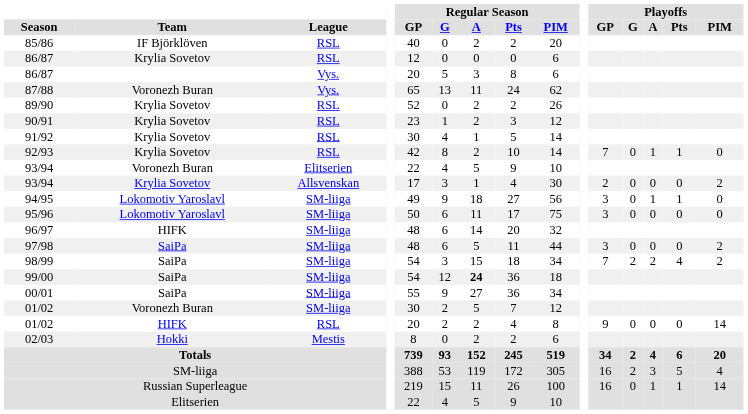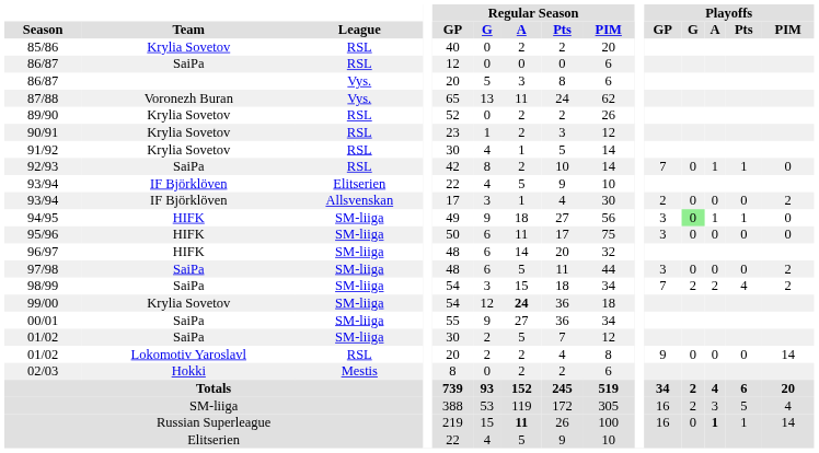 <table border="0" cellpadding="1" cellspacing="0" style="text-align:center; width:75%">
 <tr bgcolor="#e0e0e0">
 <th colspan="3"  bgcolor="#ffffff"> </th>
 <th rowspan="99" bgcolor="#ffffff"> </th>
 <th colspan="5">Regular Season</th>
 <th rowspan="99" bgcolor="#ffffff"> </th>
 <th colspan="5">Playoffs</th>
 </tr>
 <tr bgcolor="#e0e0e0">
 <th>Season</th>
 <th>Team</th>
 <th>League</th>
 <th>GP</th>
 <th><a href='#'>G</a></th>
 <th><a href='#'>A</a></th>
 <th><a href='#'>Pts</a></th>
 <th><a href='#'>PIM</a></th>
 <th>GP</th>
 <th>G</th>
 <th>A</th>
 <th>Pts</th>
 <th>PIM</th>
 </tr>
 <tr ALIGN="center">
 <td>85/86</td>
-<td>IF Björklöven</td>
+<td><a href='#'>Krylia Sovetov</a></td>
 <td><a href='#'>RSL</a></td>
 <td>40</td>
 <td>0</td>
 <td>2</td>
 <td>2</td>
 <td>20</td>
 <td></td>
 <td></td>
 <td></td>
 <td></td>
 <td></td>
 </tr>
 <tr ALIGN="center" bgcolor="#f0f0f0">
 <td>86/87</td>
-<td>Krylia Sovetov</td>
+<td>SaiPa</td>
 <td><a href='#'>RSL</a></td>
 <td>12</td>
 <td>0</td>
 <td>0</td>
 <td>0</td>
 <td>6</td>
 <td></td>
 <td></td>
 <td></td>
 <td></td>
 <td></td>
 </tr>
 <tr ALIGN="center">
 <td>86/87</td>
 <td></td>
 <td><a href='#'>Vys.</a></td>
 <td>20</td>
 <td>5</td>
 <td>3</td>
 <td>8</td>
 <td>6</td>
 <td></td>
 <td></td>
 <td></td>
 <td></td>
 <td></td>
 </tr>
 <tr ALIGN="center" bgcolor="#f0f0f0">
 <td>87/88</td>
 <td>Voronezh Buran</td>
 <td><a href='#'>Vys.</a></td>
 <td>65</td>
 <td>13</td>
 <td>11</td>
 <td>24</td>
 <td>62</td>
 <td></td>
 <td></td>
 <td></td>
 <td></td>
 <td></td>
 </tr>
 <tr ALIGN="center">
 <td>89/90</td>
 <td>Krylia Sovetov</td>
 <td><a href='#'>RSL</a></td>
 <td>52</td>
 <td>0</td>
 <td>2</td>
 <td>2</td>
 <td>26</td>
 <td></td>
 <td></td>
 <td></td>
 <td></td>
 <td></td>
 </tr>
 <tr ALIGN="center" bgcolor="#f0f0f0">
 <td>90/91</td>
 <td>Krylia Sovetov</td>
 <td><a href='#'>RSL</a></td>
 <td>23</td>
 <td>1</td>
 <td>2</td>
 <td>3</td>
 <td>12</td>
 <td></td>
 <td></td>
 <td></td>
 <td></td>
 <td></td>
 </tr>
 <tr ALIGN="center">
 <td>91/92</td>
 <td>Krylia Sovetov</td>
 <td><a href='#'>RSL</a></td>
 <td>30</td>
 <td>4</td>
 <td>1</td>
 <td>5</td>
 <td>14</td>
 <td></td>
 <td></td>
 <td></td>
 <td></td>
 <td></td>
 </tr>
 <tr ALIGN="center" bgcolor="#f0f0f0">
 <td>92/93</td>
-<td>Krylia Sovetov</td>
+<td>SaiPa</td>
 <td><a href='#'>RSL</a></td>
 <td>42</td>
 <td>8</td>
 <td>2</td>
 <td>10</td>
 <td>14</td>
 <td>7</td>
 <td>0</td>
 <td>1</td>
 <td>1</td>
 <td>0</td>
 </tr>
 <tr ALIGN="center">
 <td>93/94</td>
-<td>Voronezh Buran</td>
+<td><a href='#'>IF Björklöven</a></td>
 <td><a href='#'>Elitserien</a></td>
 <td>22</td>
 <td>4</td>
 <td>5</td>
 <td>9</td>
 <td>10</td>
 <td></td>
 <td></td>
 <td></td>
 <td></td>
 <td></td>
 </tr>
 <tr ALIGN="center" bgcolor="#f0f0f0">
 <td>93/94</td>
-<td><a href='#'>Krylia Sovetov</a></td>
+<td>IF Björklöven</td>
 <td><a href='#'>Allsvenskan</a></td>
 <td>17</td>
 <td>3</td>
 <td>1</td>
 <td>4</td>
 <td>30</td>
 <td>2</td>
 <td>0</td>
 <td>0</td>
 <td>0</td>
 <td>2</td>
 </tr>
 <tr ALIGN="center">
 <td>94/95</td>
-<td><a href='#'>Lokomotiv Yaroslavl</a></td>
+<td><a href='#'>HIFK</a></td>
 <td><a href='#'>SM-liiga</a></td>
 <td>49</td>
 <td>9</td>
 <td>18</td>
 <td>27</td>
 <td>56</td>
 <td>3</td>
-<td>0</td>
+<td style="background: lightgreen;">0</td>
 <td>1</td>
 <td>1</td>
 <td>0</td>
 </tr>
 <tr ALIGN="center" bgcolor="#f0f0f0">
 <td>95/96</td>
-<td><a href='#'>Lokomotiv Yaroslavl</a></td>
+<td>HIFK</td>
 <td><a href='#'>SM-liiga</a></td>
 <td>50</td>
 <td>6</td>
 <td>11</td>
 <td>17</td>
 <td>75</td>
 <td>3</td>
 <td>0</td>
 <td>0</td>
 <td>0</td>
 <td>0</td>
 </tr>
 <tr ALIGN="center">
 <td>96/97</td>
 <td>HIFK</td>
 <td><a href='#'>SM-liiga</a></td>
 <td>48</td>
 <td>6</td>
 <td>14</td>
 <td>20</td>
 <td>32</td>
 <td></td>
 <td></td>
 <td></td>
 <td></td>
 <td></td>
 </tr>
 <tr ALIGN="center" bgcolor="#f0f0f0">
 <td>97/98</td>
 <td><a href='#'>SaiPa</a></td>
 <td><a href='#'>SM-liiga</a></td>
 <td>48</td>
 <td>6</td>
 <td>5</td>
 <td>11</td>
 <td>44</td>
 <td>3</td>
 <td>0</td>
 <td>0</td>
 <td>0</td>
 <td>2</td>
 </tr>
 <tr ALIGN="center">
 <td>98/99</td>
 <td>SaiPa</td>
 <td><a href='#'>SM-liiga</a></td>
 <td>54</td>
 <td>3</td>
 <td>15</td>
 <td>18</td>
 <td>34</td>
 <td>7</td>
 <td>2</td>
 <td>2</td>
 <td>4</td>
 <td>2</td>
 </tr>
 <tr ALIGN="center" bgcolor="#f0f0f0">
 <td>99/00</td>
-<td>SaiPa</td>
+<td>Krylia Sovetov</td>
 <td><a href='#'>SM-liiga</a></td>
 <td>54</td>
 <td>12</td>
 <td><strong>24</strong></td>
 <td>36</td>
 <td>18</td>
 <td></td>
 <td></td>
 <td></td>
 <td></td>
 <td></td>
 </tr>
 <tr ALIGN="center">
 <td>00/01</td>
 <td>SaiPa</td>
 <td><a href='#'>SM-liiga</a></td>
 <td>55</td>
 <td>9</td>
 <td>27</td>
 <td>36</td>
 <td>34</td>
 <td></td>
 <td></td>
 <td></td>
 <td></td>
 <td></td>
 </tr>
 <tr ALIGN="center" bgcolor="#f0f0f0">
 <td>01/02</td>
-<td>Voronezh Buran</td>
+<td>SaiPa</td>
 <td><a href='#'>SM-liiga</a></td>
 <td>30</td>
 <td>2</td>
 <td>5</td>
 <td>7</td>
 <td>12</td>
 <td></td>
 <td></td>
 <td></td>
 <td></td>
 <td></td>
 </tr>
 <tr ALIGN="center">
 <td>01/02</td>
-<td><a href='#'>HIFK</a></td>
+<td><a href='#'>Lokomotiv Yaroslavl</a></td>
 <td><a href='#'>RSL</a></td>
 <td>20</td>
 <td>2</td>
 <td>2</td>
 <td>4</td>
 <td>8</td>
 <td>9</td>
 <td>0</td>
 <td>0</td>
 <td>0</td>
 <td>14</td>
 </tr>
 <tr ALIGN="center" bgcolor="#f0f0f0">
 <td>02/03</td>
 <td><a href='#'>Hokki</a></td>
 <td><a href='#'>Mestis</a></td>
 <td>8</td>
 <td>0</td>
 <td>2</td>
 <td>2</td>
 <td>6</td>
 <td></td>
 <td></td>
 <td></td>
 <td></td>
 <td></td>
 </tr>
 <tr ALIGN="center" bgcolor="#e0e0e0">
 <th colspan="3">Totals</th>
 <th>739</th>
 <th>93</th>
 <th>152</th>
 <th>245</th>
 <th>519</th>
 <th>34</th>
 <th>2</th>
 <th>4</th>
 <th>6</th>
 <th>20</th>
 </tr>
 <tr ALIGN="center" bgcolor="#e0e0e0">
 <td colspan="3">SM-liiga</td>
 <td>388</td>
 <td>53</td>
 <td>119</td>
 <td>172</td>
 <td>305</td>
 <td>16</td>
 <td>2</td>
 <td>3</td>
 <td>5</td>
 <td>4</td>
 </tr>
 <tr ALIGN="center" bgcolor="#e0e0e0">
 <td colspan="3">Russian Superleague</td>
 <td>219</td>
 <td>15</td>
-<td>11</td>
+<td><strong>11</strong></td>
 <td>26</td>
 <td>100</td>
 <td>16</td>
 <td>0</td>
-<td>1</td>
+<td><strong>1</strong></td>
 <td>1</td>
 <td>14</td>
 </tr>
 <tr ALIGN="center" bgcolor="#e0e0e0">
 <td colspan="3">Elitserien</td>
 <td>22</td>
 <td>4</td>
 <td>5</td>
 <td>9</td>
 <td>10</td>
 <td></td>
 <td></td>
 <td></td>
 <td></td>
 <td></td>
 </tr>
 </table>
